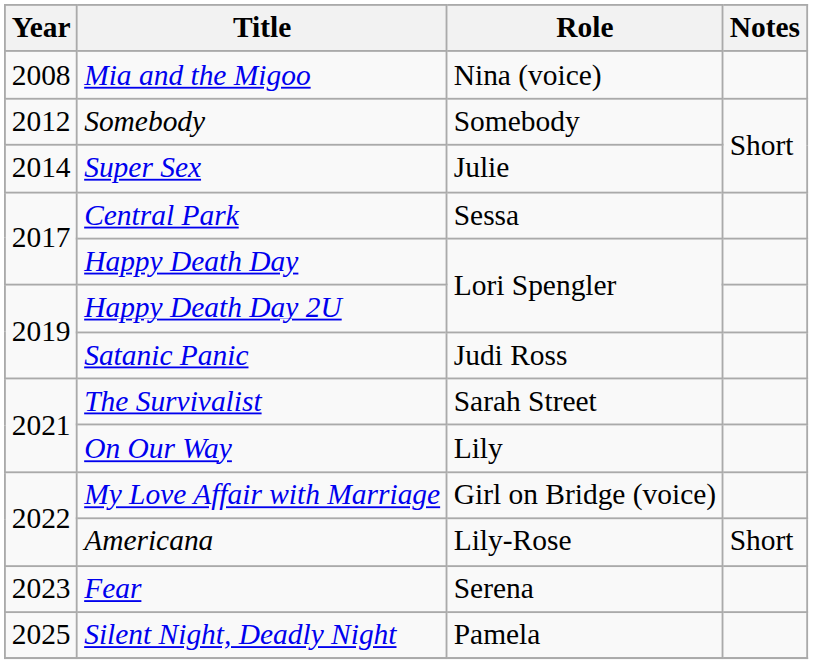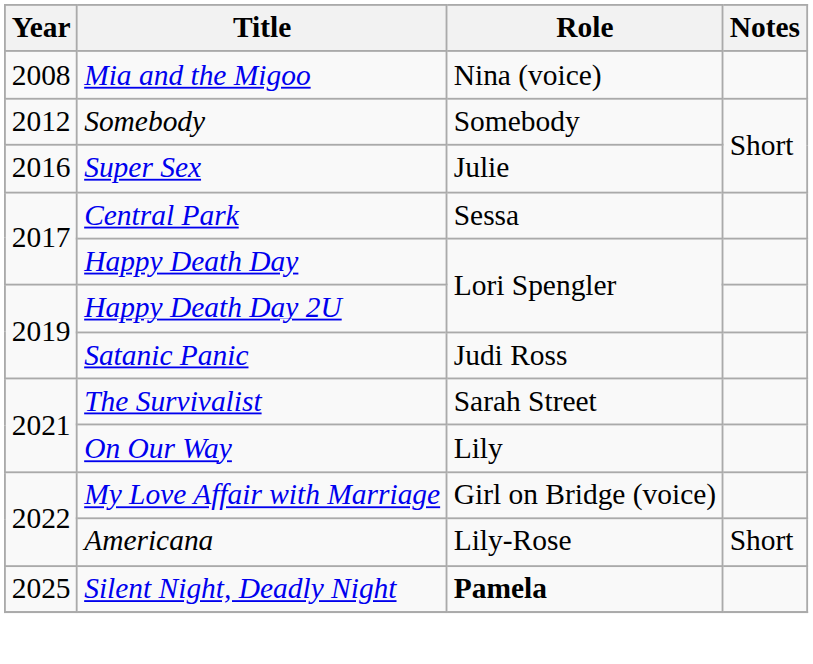 <table class="wikitable sortable">
 <tr>
 <th>Year</th>
 <th>Title</th>
 <th>Role</th>
 <th class="unsortable">Notes</th>
 </tr>
 <tr>
 <td>2008</td>
 <td><em><a href='#'>Mia and the Migoo</a></em></td>
 <td>Nina (voice)</td>
 <td></td>
 </tr>
 <tr>
 <td>2012</td>
 <td><em>Somebody</em></td>
 <td>Somebody</td>
 <td rowspan="2">Short</td>
 </tr>
 <tr>
-<td>2014</td>
+<td>2016</td>
 <td><em><a href='#'>Super Sex</a></em></td>
 <td>Julie</td>
 </tr>
 <tr>
 <td rowspan="2">2017</td>
 <td><em><a href='#'>Central Park</a></em></td>
 <td>Sessa</td>
 <td></td>
 </tr>
 <tr>
 <td><em><a href='#'>Happy Death Day</a></em></td>
 <td rowspan="2">Lori Spengler</td>
 <td></td>
 </tr>
 <tr>
 <td rowspan="2">2019</td>
 <td><em><a href='#'>Happy Death Day 2U</a></em></td>
 <td></td>
 </tr>
 <tr>
 <td><em><a href='#'>Satanic Panic</a></em></td>
 <td>Judi Ross</td>
 <td></td>
 </tr>
 <tr>
 <td rowspan="2">2021</td>
 <td><em><a href='#'>The Survivalist</a></em></td>
 <td>Sarah Street</td>
 <td></td>
 </tr>
 <tr>
 <td><em><a href='#'>On Our Way</a></em></td>
 <td>Lily</td>
 <td></td>
 </tr>
 <tr>
 <td rowspan="2">2022</td>
 <td><em><a href='#'>My Love Affair with Marriage</a></em></td>
 <td>Girl on Bridge (voice)</td>
 <td></td>
 </tr>
 <tr>
 <td><em>Americana</em></td>
 <td>Lily-Rose</td>
 <td>Short</td>
 </tr>
 <tr>
-<td>2023</td>
-<td><em><a href='#'>Fear</a></em></td>
-<td>Serena</td>
-<td></td>
-</tr>
-<tr>
 <td>2025</td>
 <td><em><a href='#'>Silent Night, Deadly Night</a></em></td>
-<td>Pamela</td>
+<td><strong>Pamela</strong></td>
 <td></td>
 </tr>
 <tr>
 </tr>
 </table>
